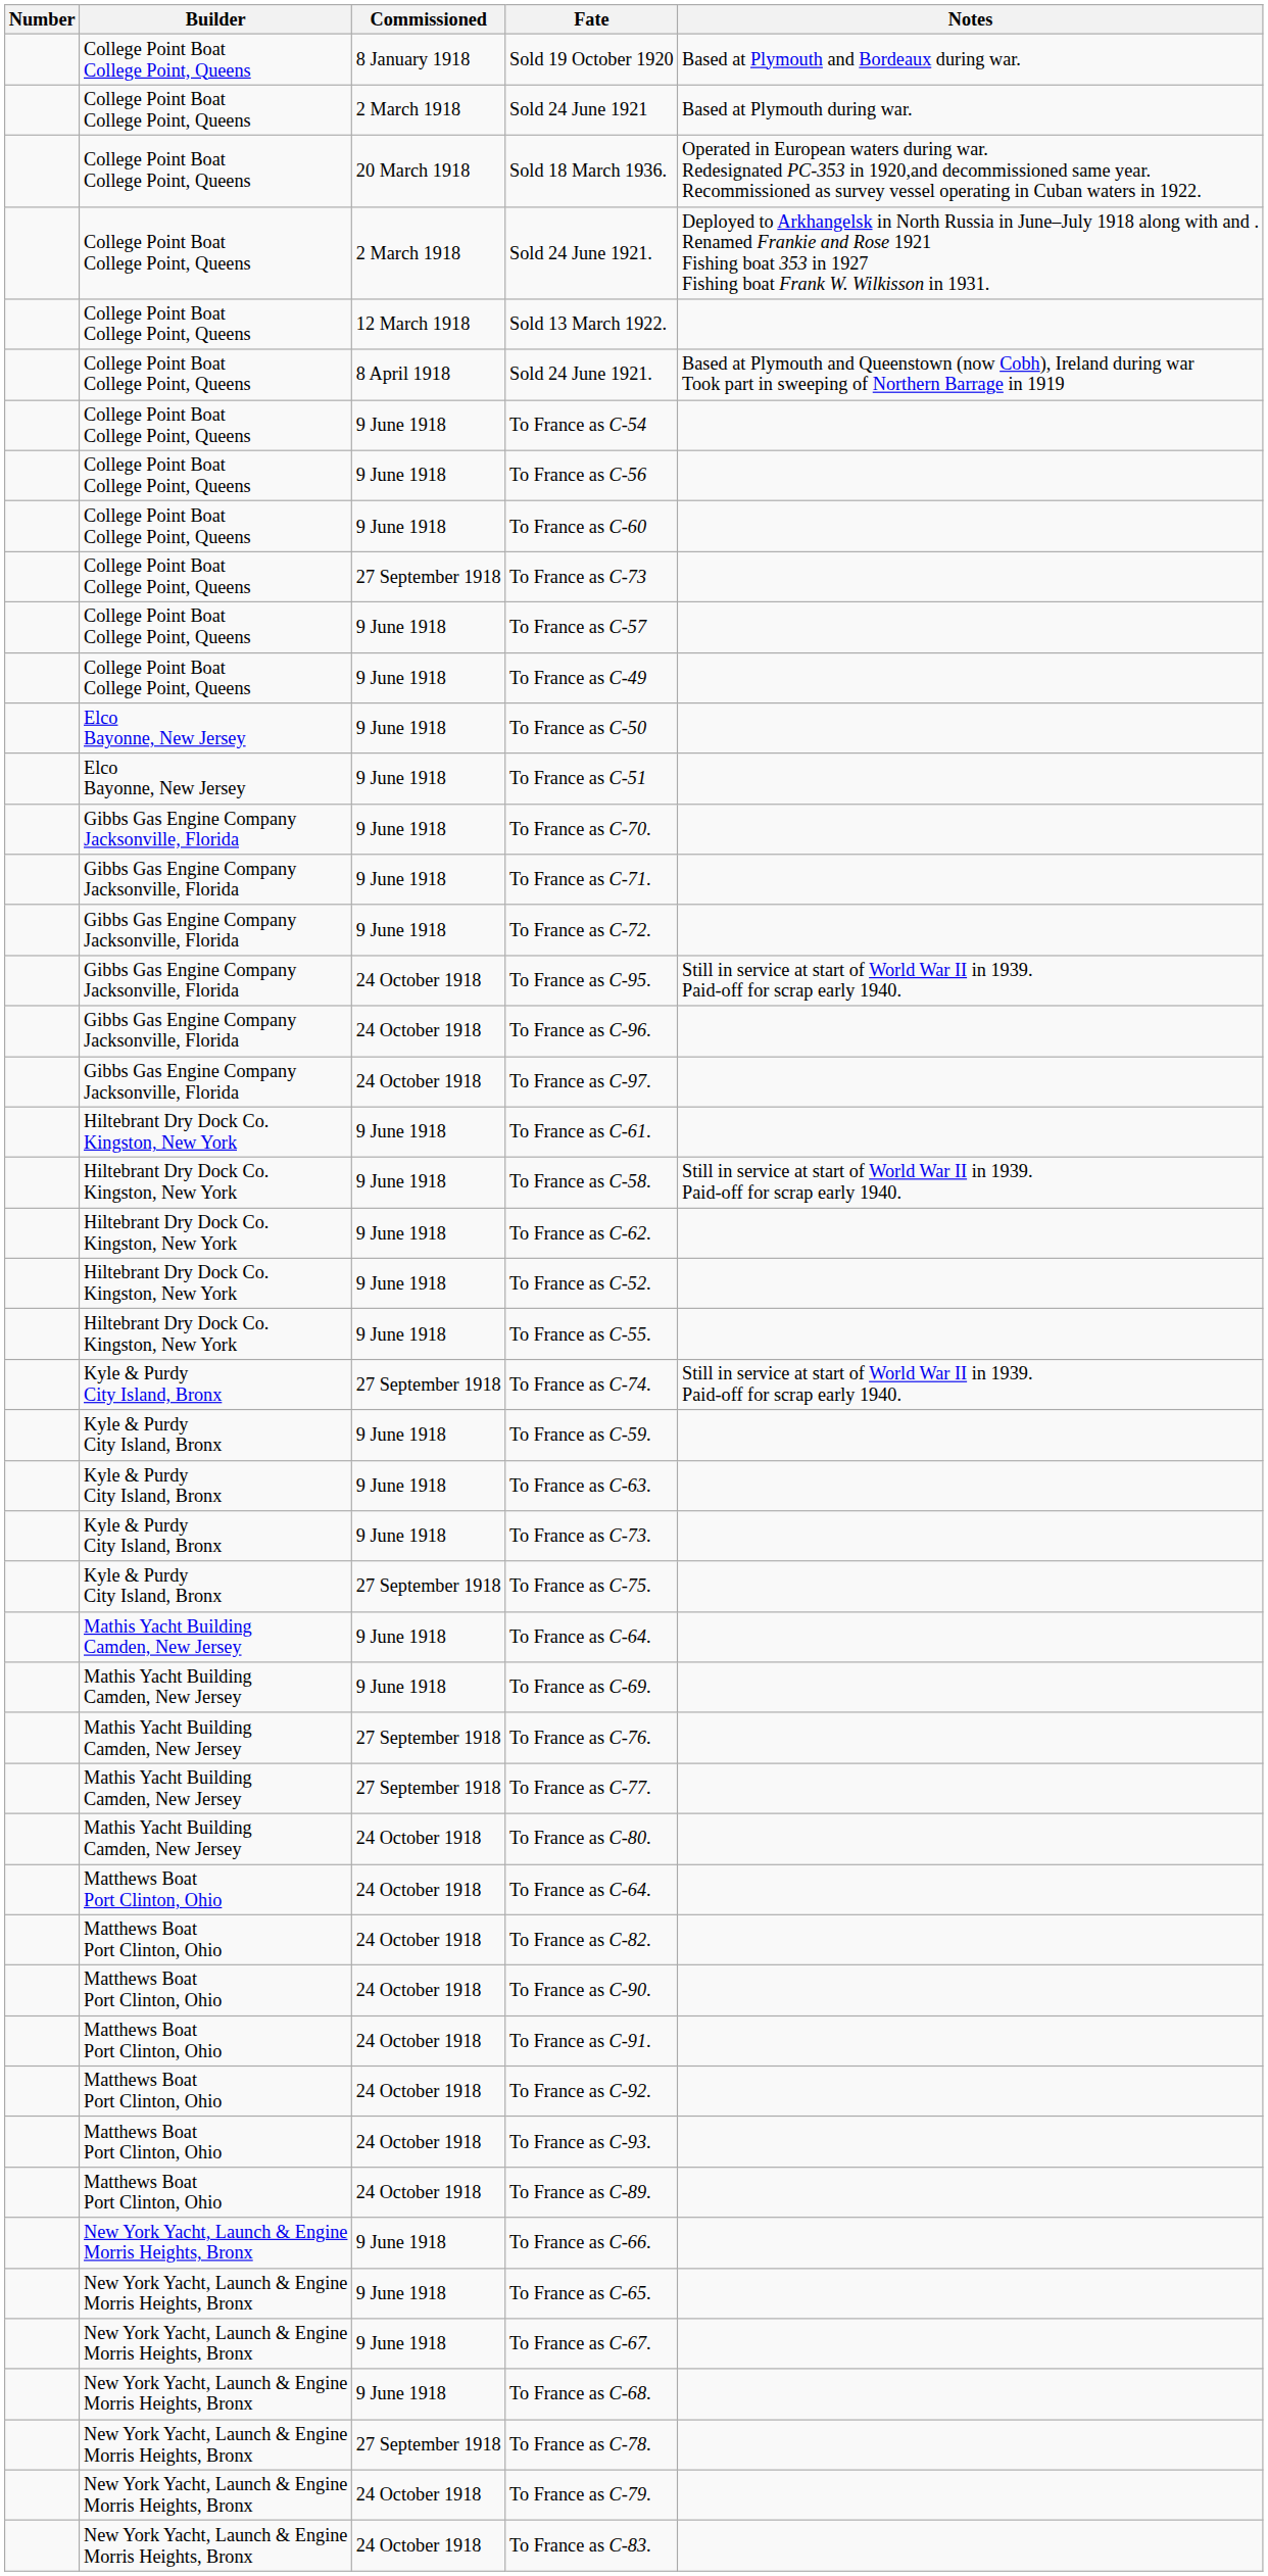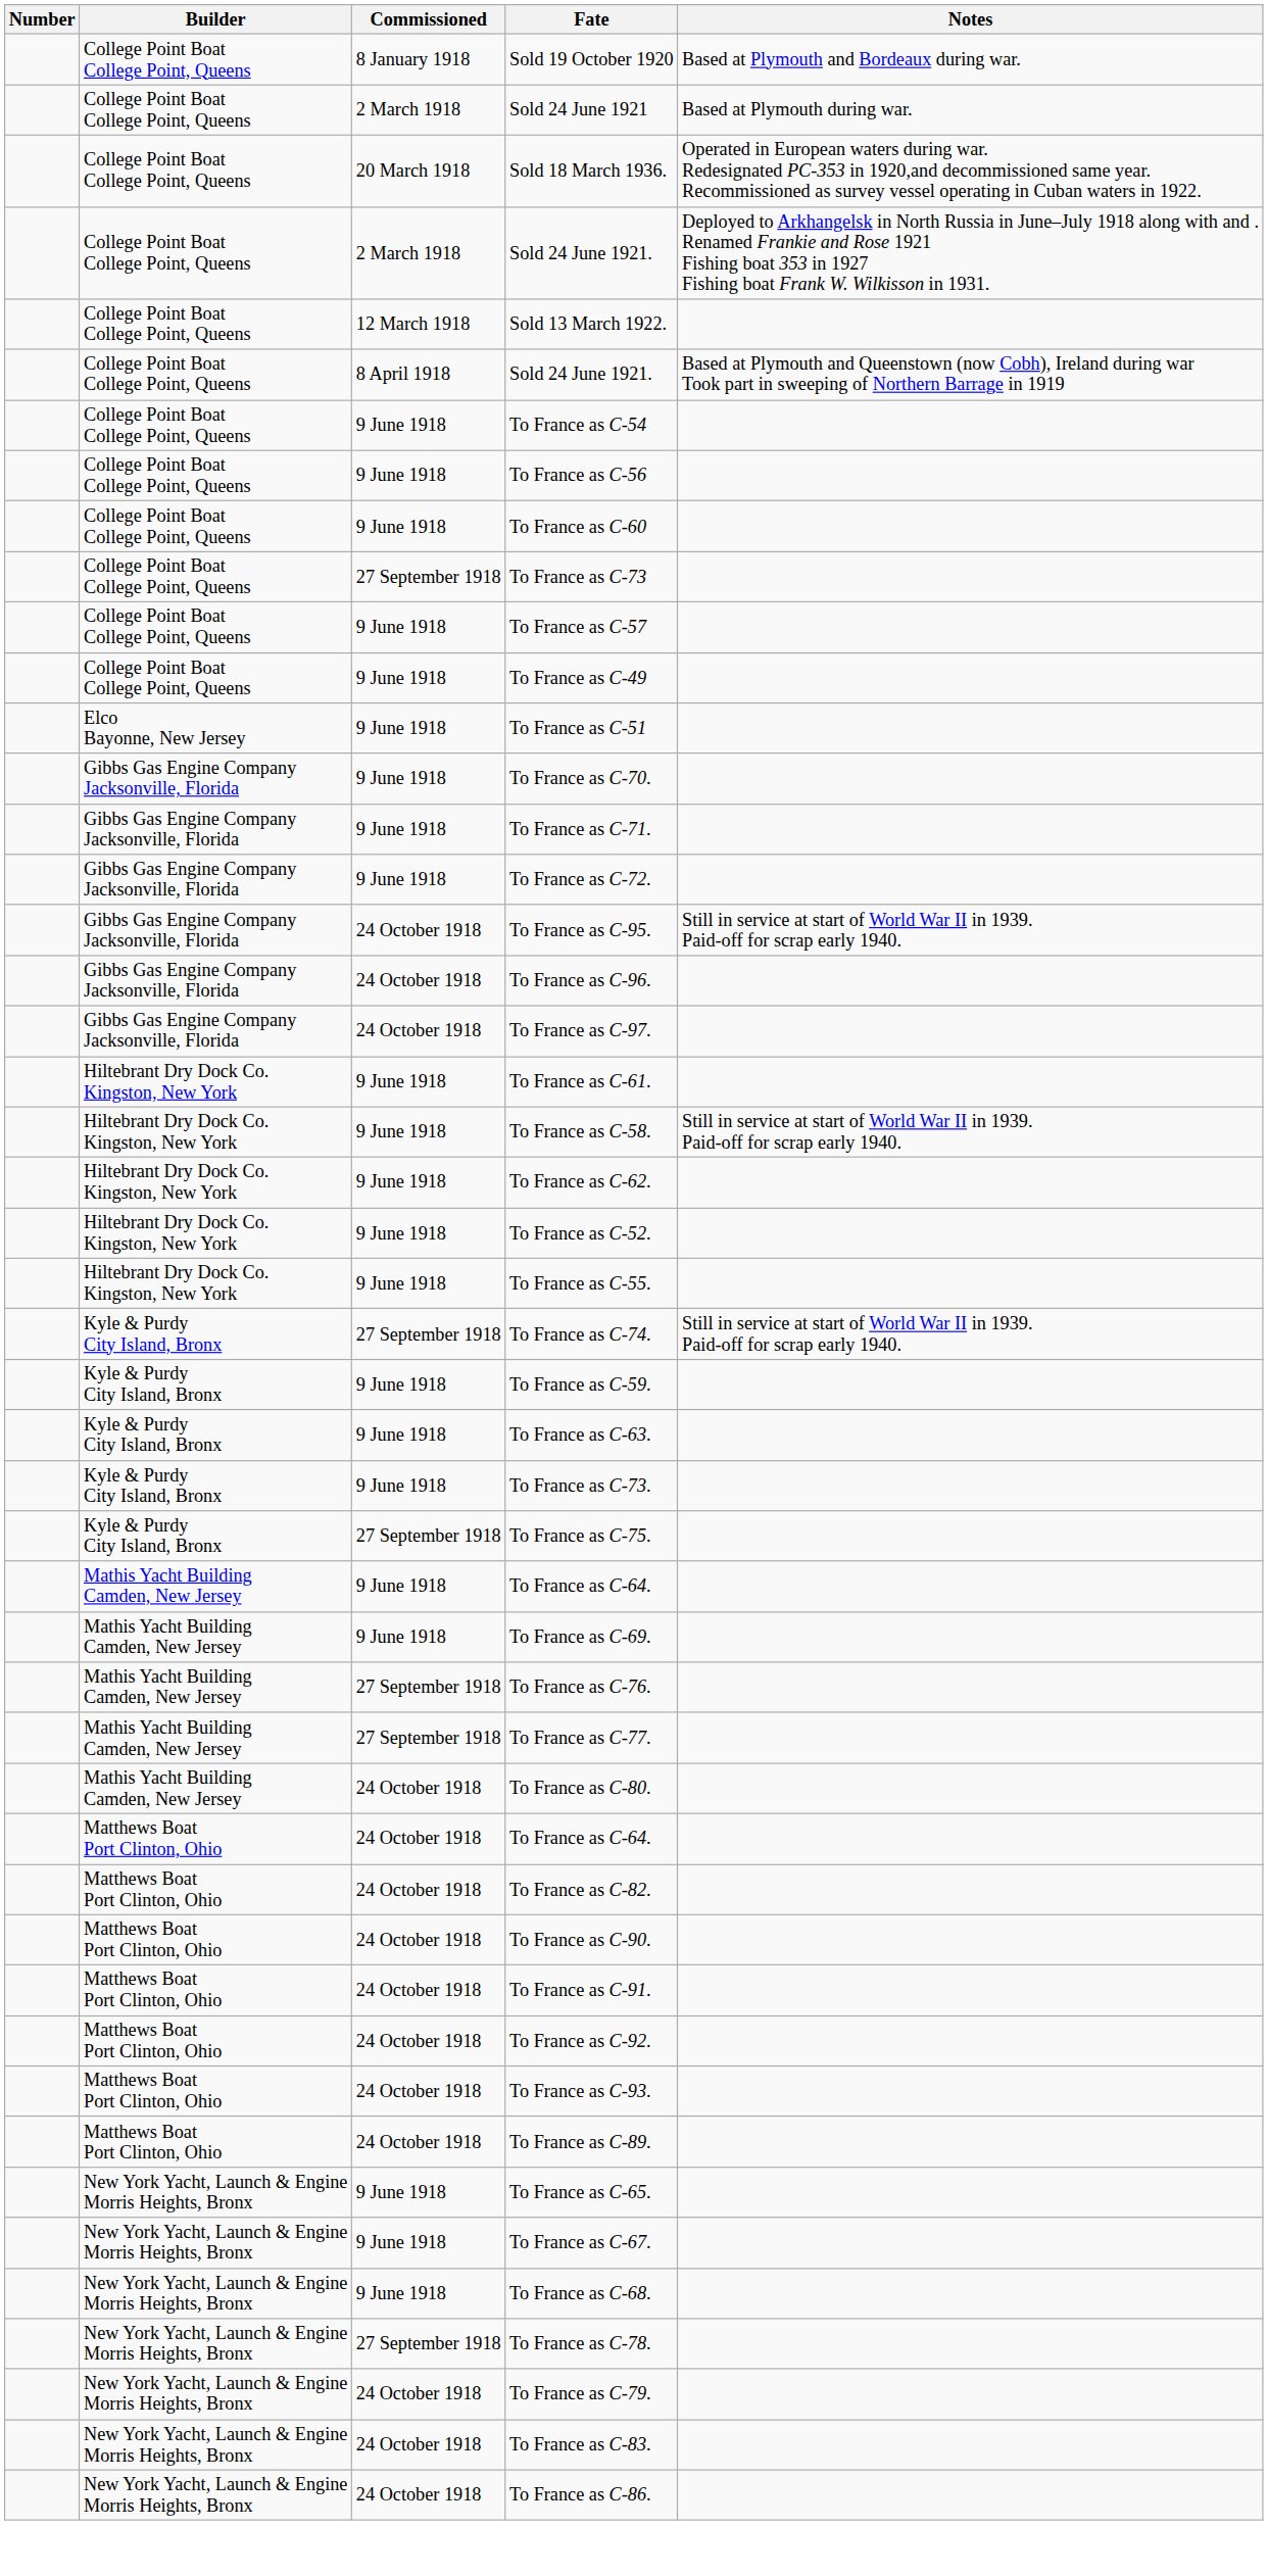 <table class="wikitable">
 <tr>
 <th>Number</th>
 <th>Builder</th>
 <th>Commissioned</th>
 <th>Fate</th>
 <th>Notes</th>
 </tr>
 <tr>
 <td></td>
 <td>College Point Boat<br><a href='#'>College Point, Queens</a></td>
 <td>8 January 1918</td>
 <td>Sold 19 October 1920</td>
 <td>Based at <a href='#'>Plymouth</a> and <a href='#'>Bordeaux</a> during war.</td>
 </tr>
 <tr>
 <td></td>
 <td>College Point Boat<br>College Point, Queens</td>
 <td>2 March 1918</td>
 <td>Sold 24 June 1921</td>
 <td>Based at Plymouth during war.</td>
 </tr>
 <tr>
 <td></td>
 <td>College Point Boat<br>College Point, Queens</td>
 <td>20 March 1918</td>
 <td>Sold 18 March 1936.</td>
 <td>Operated in European waters during war.<br>Redesignated <em>PC-353</em> in 1920,and decommissioned same year.<br>Recommissioned as survey vessel operating in Cuban waters in 1922.</td>
 </tr>
 <tr>
 <td></td>
 <td>College Point Boat<br>College Point, Queens</td>
 <td>2 March 1918</td>
 <td>Sold 24 June 1921.</td>
 <td>Deployed to <a href='#'>Arkhangelsk</a> in North Russia in June–July 1918 along with  and .<br>Renamed <em>Frankie and Rose</em> 1921<br>Fishing boat <em>353</em> in 1927<br> Fishing boat <em>Frank W. Wilkisson</em> in 1931.</td>
 </tr>
 <tr>
 <td></td>
 <td>College Point Boat<br>College Point, Queens</td>
 <td>12 March 1918</td>
 <td>Sold 13 March 1922.</td>
 <td></td>
 </tr>
 <tr>
 <td></td>
 <td>College Point Boat<br>College Point, Queens</td>
 <td>8 April 1918</td>
 <td>Sold 24 June 1921.</td>
 <td>Based at Plymouth and Queenstown (now <a href='#'>Cobh</a>), Ireland during war<br> Took part in sweeping of <a href='#'>Northern Barrage</a> in 1919</td>
 </tr>
 <tr>
 <td></td>
 <td>College Point Boat<br>College Point, Queens</td>
 <td>9 June 1918</td>
 <td>To France as <em>C-54</em></td>
 <td></td>
 </tr>
 <tr>
 <td></td>
 <td>College Point Boat<br>College Point, Queens</td>
 <td>9 June 1918</td>
 <td>To France as <em>C-56</em></td>
 <td></td>
 </tr>
 <tr>
 <td></td>
 <td>College Point Boat<br>College Point, Queens</td>
 <td>9 June 1918</td>
 <td>To France as <em>C-60</em></td>
 <td></td>
 </tr>
 <tr>
 <td></td>
 <td>College Point Boat<br>College Point, Queens</td>
 <td>27 September 1918</td>
 <td>To France as <em>C-73</em></td>
 <td></td>
 </tr>
 <tr>
 <td></td>
 <td>College Point Boat<br>College Point, Queens</td>
 <td>9 June 1918</td>
 <td>To France as <em>C-57</em></td>
 <td></td>
 </tr>
 <tr>
 <td></td>
 <td>College Point Boat<br>College Point, Queens</td>
 <td>9 June 1918</td>
 <td>To France as <em>C-49</em></td>
-<td></td>
-</tr>
-<tr>
-<td></td>
-<td><a href='#'>Elco</a><br><a href='#'>Bayonne, New Jersey</a></td>
-<td>9 June 1918</td>
-<td>To France as <em>C-50</em></td>
 <td></td>
 </tr>
 <tr>
 <td></td>
 <td>Elco<br>Bayonne, New Jersey</td>
 <td>9 June 1918</td>
 <td>To France as <em>C-51</em></td>
 <td></td>
 </tr>
 <tr>
 <td></td>
 <td>Gibbs Gas Engine Company<br><a href='#'>Jacksonville, Florida</a></td>
 <td>9 June 1918</td>
 <td>To France as <em>C-70</em>.</td>
 <td></td>
 </tr>
 <tr>
 <td></td>
 <td>Gibbs Gas Engine Company<br>Jacksonville, Florida</td>
 <td>9 June 1918</td>
 <td>To France as <em>C-71</em>.</td>
 <td></td>
 </tr>
 <tr>
 <td></td>
 <td>Gibbs Gas Engine Company<br>Jacksonville, Florida</td>
 <td>9 June 1918</td>
 <td>To France as <em>C-72</em>.</td>
 <td></td>
 </tr>
 <tr>
 <td></td>
 <td>Gibbs Gas Engine Company<br>Jacksonville, Florida</td>
 <td>24 October 1918</td>
 <td>To France as <em>C-95</em>.</td>
 <td>Still in service at start of <a href='#'>World War II</a> in 1939.<br>Paid-off for scrap early 1940.</td>
 </tr>
 <tr>
 <td></td>
 <td>Gibbs Gas Engine Company<br>Jacksonville, Florida</td>
 <td>24 October 1918</td>
 <td>To France as <em>C-96</em>.</td>
 <td></td>
 </tr>
 <tr>
 <td></td>
 <td>Gibbs Gas Engine Company<br>Jacksonville, Florida</td>
 <td>24 October 1918</td>
 <td>To France as <em>C-97</em>.</td>
 <td></td>
 </tr>
 <tr>
 <td></td>
 <td>Hiltebrant Dry Dock Co.<br><a href='#'>Kingston, New York</a></td>
 <td>9 June 1918</td>
 <td>To France as <em>C-61</em>.</td>
 <td></td>
 </tr>
 <tr>
 <td></td>
 <td>Hiltebrant Dry Dock Co.<br>Kingston, New York</td>
 <td>9 June 1918</td>
 <td>To France as <em>C-58</em>.</td>
 <td>Still in service at start of <a href='#'>World War II</a> in 1939.<br>Paid-off for scrap early 1940.</td>
 </tr>
 <tr>
 <td></td>
 <td>Hiltebrant Dry Dock Co.<br>Kingston, New York</td>
 <td>9 June 1918</td>
 <td>To France as <em>C-62</em>.</td>
 <td></td>
 </tr>
 <tr>
 <td></td>
 <td>Hiltebrant Dry Dock Co.<br>Kingston, New York</td>
 <td>9 June 1918</td>
 <td>To France as <em>C-52</em>.</td>
 <td></td>
 </tr>
 <tr>
 <td></td>
 <td>Hiltebrant Dry Dock Co.<br>Kingston, New York</td>
 <td>9 June 1918</td>
 <td>To France as <em>C-55</em>.</td>
 <td></td>
 </tr>
 <tr>
 <td></td>
 <td>Kyle & Purdy<br><a href='#'>City Island, Bronx</a></td>
 <td>27 September 1918</td>
 <td>To France as <em>C-74</em>.</td>
 <td>Still in service at start of <a href='#'>World War II</a> in 1939.<br>Paid-off for scrap early 1940.</td>
 </tr>
 <tr>
 <td></td>
 <td>Kyle & Purdy<br>City Island, Bronx</td>
 <td>9 June 1918</td>
 <td>To France as <em>C-59</em>.</td>
 <td></td>
 </tr>
 <tr>
 <td></td>
 <td>Kyle & Purdy<br>City Island, Bronx</td>
 <td>9 June 1918</td>
 <td>To France as <em>C-63</em>.</td>
 <td></td>
 </tr>
 <tr>
 <td></td>
 <td>Kyle & Purdy<br>City Island, Bronx</td>
 <td>9 June 1918</td>
 <td>To France as <em>C-73</em>.</td>
 <td></td>
 </tr>
 <tr>
 <td></td>
 <td>Kyle & Purdy<br>City Island, Bronx</td>
 <td>27 September 1918</td>
 <td>To France as <em>C-75</em>.</td>
 <td></td>
 </tr>
 <tr>
 <td></td>
 <td><a href='#'>Mathis Yacht Building</a><br><a href='#'>Camden, New Jersey</a></td>
 <td>9 June 1918</td>
 <td>To France as <em>C-64</em>.</td>
 <td></td>
 </tr>
 <tr>
 <td></td>
 <td>Mathis Yacht Building<br>Camden, New Jersey</td>
 <td>9 June 1918</td>
 <td>To France as <em>C-69</em>.</td>
 <td></td>
 </tr>
 <tr>
 <td></td>
 <td>Mathis Yacht Building<br>Camden, New Jersey</td>
 <td>27 September 1918</td>
 <td>To France as <em>C-76</em>.</td>
 <td></td>
 </tr>
 <tr>
 <td></td>
 <td>Mathis Yacht Building<br>Camden, New Jersey</td>
 <td>27 September 1918</td>
 <td>To France as <em>C-77</em>.</td>
 <td></td>
 </tr>
 <tr>
 <td></td>
 <td>Mathis Yacht Building<br>Camden, New Jersey</td>
 <td>24 October 1918</td>
 <td>To France as <em>C-80</em>.</td>
 <td></td>
 </tr>
 <tr>
 <td></td>
 <td>Matthews Boat<br><a href='#'>Port Clinton, Ohio</a></td>
 <td>24 October 1918</td>
 <td>To France as <em>C-64</em>.</td>
 <td></td>
 </tr>
 <tr>
 <td></td>
 <td>Matthews Boat<br>Port Clinton, Ohio</td>
 <td>24 October 1918</td>
 <td>To France as <em>C-82</em>.</td>
 <td></td>
 </tr>
 <tr>
 <td></td>
 <td>Matthews Boat<br>Port Clinton, Ohio</td>
 <td>24 October 1918</td>
 <td>To France as <em>C-90</em>.</td>
 <td></td>
 </tr>
 <tr>
 <td></td>
 <td>Matthews Boat<br>Port Clinton, Ohio</td>
 <td>24 October 1918</td>
 <td>To France as <em>C-91</em>.</td>
 <td></td>
 </tr>
 <tr>
 <td></td>
 <td>Matthews Boat<br>Port Clinton, Ohio</td>
 <td>24 October 1918</td>
 <td>To France as <em>C-92</em>.</td>
 <td></td>
 </tr>
 <tr>
 <td></td>
 <td>Matthews Boat<br>Port Clinton, Ohio</td>
 <td>24 October 1918</td>
 <td>To France as <em>C-93</em>.</td>
 <td></td>
 </tr>
 <tr>
 <td></td>
 <td>Matthews Boat<br>Port Clinton, Ohio</td>
 <td>24 October 1918</td>
 <td>To France as <em>C-89</em>.</td>
 <td></td>
 </tr>
 <tr>
 <td></td>
-<td><a href='#'>New York Yacht, Launch & Engine</a><br><a href='#'>Morris Heights, Bronx</a></td>
-<td>9 June 1918</td>
-<td>To France as <em>C-66</em>.</td>
-<td></td>
-</tr>
-<tr>
-<td></td>
 <td>New York Yacht, Launch & Engine<br>Morris Heights, Bronx</td>
 <td>9 June 1918</td>
 <td>To France as <em>C-65</em>.</td>
 <td></td>
 </tr>
 <tr>
 <td></td>
 <td>New York Yacht, Launch & Engine<br>Morris Heights, Bronx</td>
 <td>9 June 1918</td>
 <td>To France as <em>C-67</em>.</td>
 <td></td>
 </tr>
 <tr>
 <td></td>
 <td>New York Yacht, Launch & Engine<br>Morris Heights, Bronx</td>
 <td>9 June 1918</td>
 <td>To France as <em>C-68</em>.</td>
 <td></td>
 </tr>
 <tr>
 <td></td>
 <td>New York Yacht, Launch & Engine<br>Morris Heights, Bronx</td>
 <td>27 September 1918</td>
 <td>To France as <em>C-78</em>.</td>
 <td></td>
 </tr>
 <tr>
 <td></td>
 <td>New York Yacht, Launch & Engine<br>Morris Heights, Bronx</td>
 <td>24 October 1918</td>
 <td>To France as <em>C-79</em>.</td>
 <td></td>
 </tr>
 <tr>
 <td></td>
 <td>New York Yacht, Launch & Engine<br>Morris Heights, Bronx</td>
 <td>24 October 1918</td>
 <td>To France as <em>C-83</em>.</td>
 <td></td>
 </tr>
+<tr>
+<td></td>
+<td>New York Yacht, Launch & Engine<br>Morris Heights, Bronx</td>
+<td>24 October 1918</td>
+<td>To France as <em>C-86</em>.</td>
+<td></td>
+</tr>
 </table>
